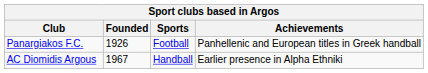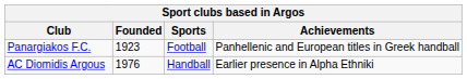 <table class="wikitable">
 <tr>
 <th colspan="4">Sport clubs based in Argos</th>
 </tr>
 <tr>
 <th width="150">Club</th>
 <th>Founded</th>
 <th>Sports</th>
 <th>Achievements</th>
 </tr>
 <tr>
 <td><a href='#'>Panargiakos F.C.</a></td>
-<td>1926</td>
+<td>1923</td>
 <td><a href='#'>Football</a></td>
 <td>Panhellenic and European titles in Greek handball</td>
 </tr>
 <tr>
 <td><a href='#'>AC Diomidis Argous</a></td>
-<td>1967</td>
+<td>1976</td>
 <td><a href='#'>Handball</a></td>
 <td>Earlier presence in Alpha Ethniki</td>
 </tr>
 </table>
